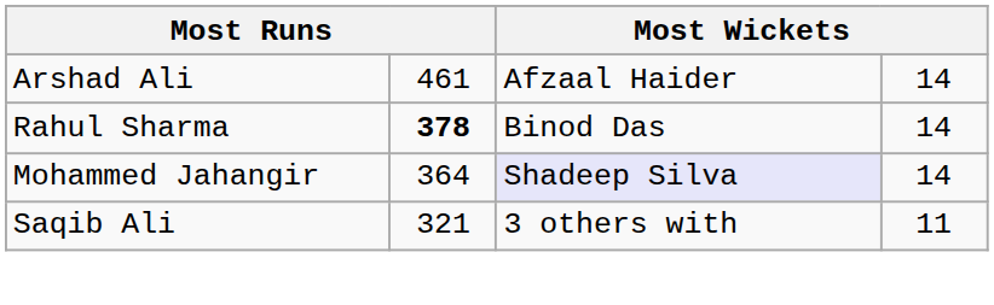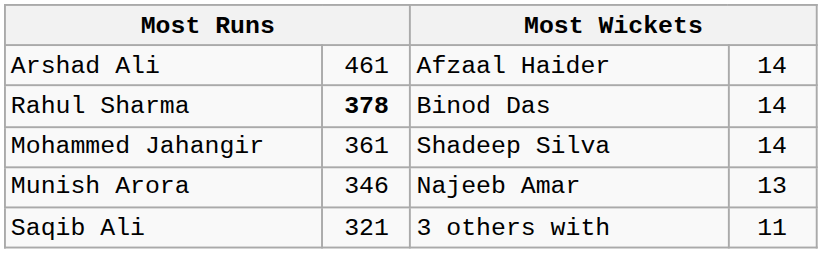 <table class="wikitable">
 <tr>
 <th colspan=2 align="center">Most Runs</th>
 <th colspan=2 align=center>Most Wickets</th>
 </tr>
 <tr>
 <td width=160> Arshad Ali</td>
 <td width=40 align=center>461</td>
 <td width=160> Afzaal Haider</td>
 <td width=40 align=center>14</td>
 </tr>
 <tr>
 <td> Rahul Sharma</td>
 <td align=center><strong>378</strong></td>
 <td> Binod Das</td>
 <td align=center>14</td>
 </tr>
 <tr>
 <td> Mohammed Jahangir</td>
-<td align=center>364</td>
-<td style="background: lavender;"> Shadeep Silva</td>
+<td align=center>361</td>
+<td> Shadeep Silva</td>
 <td align=center>14</td>
+</tr>
+<tr>
+<td> Munish Arora</td>
+<td align=center>346</td>
+<td> Najeeb Amar</td>
+<td align=center>13</td>
 </tr>
 <tr>
 <td> Saqib Ali</td>
 <td align=center>321</td>
 <td>3 others with</td>
 <td align=center>11</td>
 </tr>
 </table>
